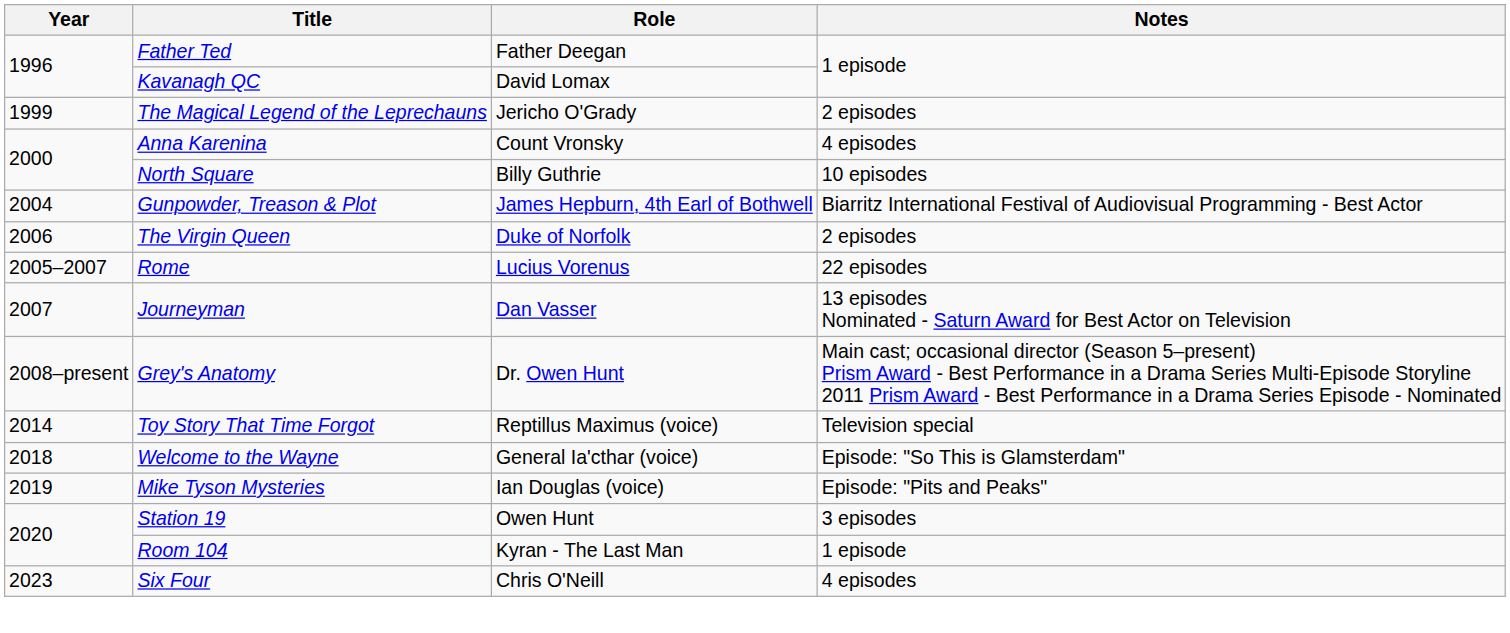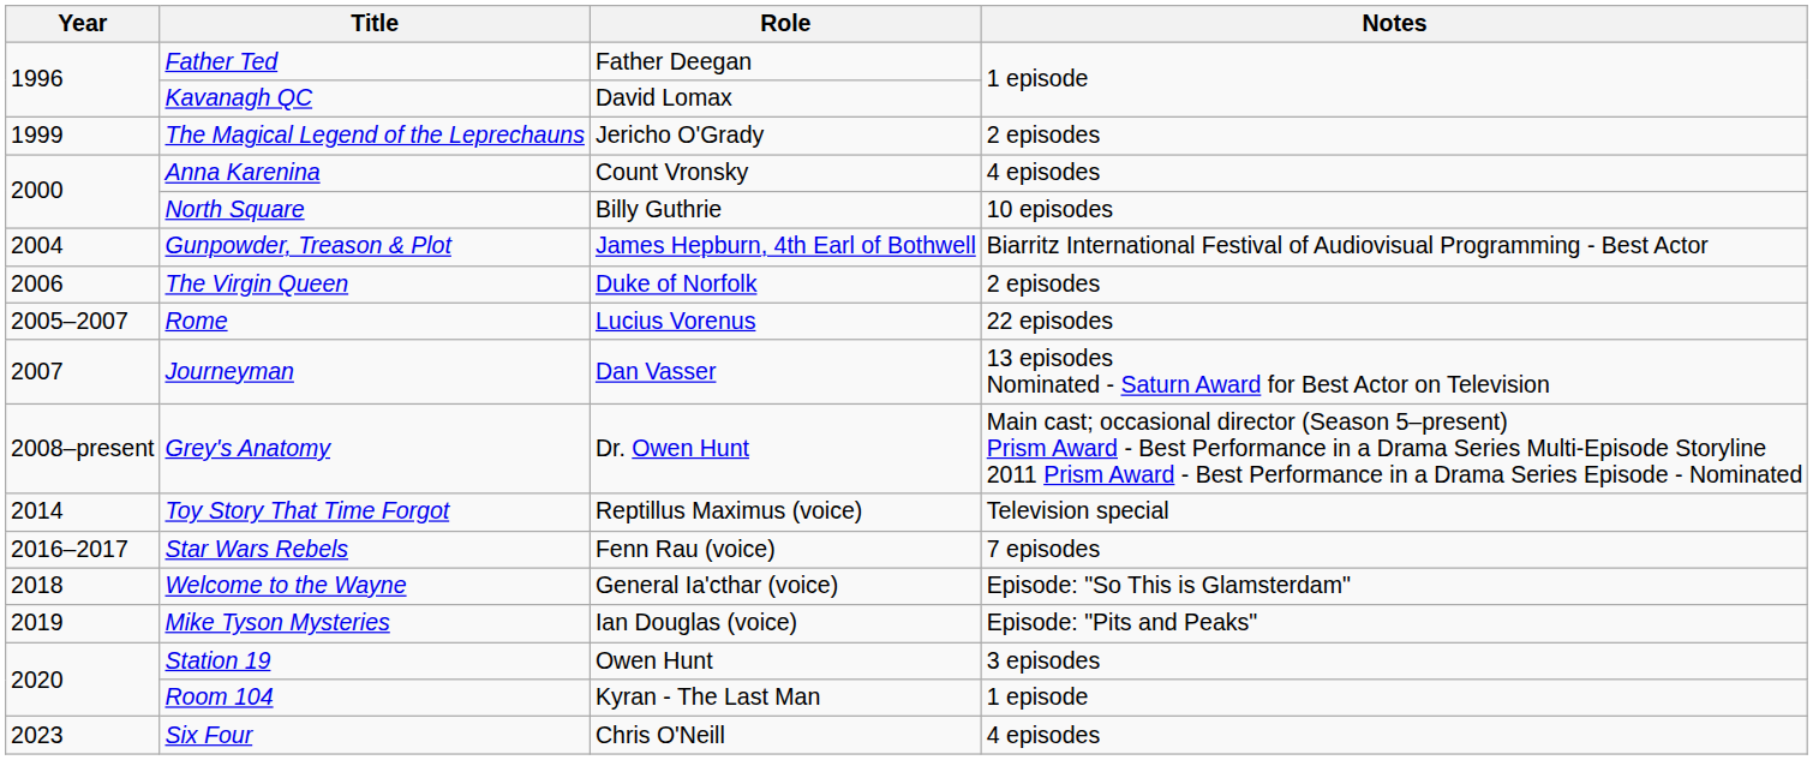 <table class="wikitable sortable">
 <tr>
 <th>Year</th>
 <th>Title</th>
 <th>Role</th>
 <th>Notes</th>
 </tr>
 <tr>
 <td rowspan="2">1996</td>
 <td><em><a href='#'>Father Ted</a></em></td>
 <td>Father Deegan</td>
 <td rowspan="2">1 episode</td>
 </tr>
 <tr>
 <td><em><a href='#'>Kavanagh QC</a></em></td>
 <td>David Lomax</td>
 </tr>
 <tr>
 <td>1999</td>
 <td><em><a href='#'>The Magical Legend of the Leprechauns</a></em></td>
 <td>Jericho O'Grady</td>
 <td>2 episodes</td>
 </tr>
 <tr>
 <td rowspan="2">2000</td>
 <td><em><a href='#'>Anna Karenina</a></em></td>
 <td>Count Vronsky</td>
 <td>4 episodes</td>
 </tr>
 <tr>
 <td><em><a href='#'>North Square</a></em></td>
 <td>Billy Guthrie</td>
 <td>10 episodes</td>
 </tr>
 <tr>
 <td>2004</td>
 <td><em><a href='#'>Gunpowder, Treason & Plot</a></em></td>
 <td><a href='#'>James Hepburn, 4th Earl of Bothwell</a></td>
 <td>Biarritz International Festival of Audiovisual Programming - Best Actor</td>
 </tr>
 <tr>
 <td>2006</td>
 <td><em><a href='#'>The Virgin Queen</a></em></td>
 <td><a href='#'>Duke of Norfolk</a></td>
 <td>2 episodes</td>
 </tr>
 <tr>
 <td>2005–2007</td>
 <td><em><a href='#'>Rome</a></em></td>
 <td><a href='#'>Lucius Vorenus</a></td>
 <td>22 episodes</td>
 </tr>
 <tr>
 <td>2007</td>
 <td><em><a href='#'>Journeyman</a></em></td>
 <td><a href='#'>Dan Vasser</a></td>
 <td>13 episodes<br>Nominated - <a href='#'>Saturn Award</a> for Best Actor on Television</td>
 </tr>
 <tr>
 <td>2008–present</td>
 <td><em><a href='#'>Grey's Anatomy</a></em></td>
 <td>Dr. <a href='#'>Owen Hunt</a></td>
 <td>Main cast; occasional director (Season 5–present)<br><a href='#'>Prism Award</a> - Best Performance in a Drama Series Multi-Episode Storyline<br> 2011 <a href='#'>Prism Award</a> - Best Performance in a Drama Series Episode - Nominated</td>
 </tr>
 <tr>
 <td>2014</td>
 <td><em><a href='#'>Toy Story That Time Forgot</a></em></td>
 <td>Reptillus Maximus (voice)</td>
 <td>Television special</td>
 </tr>
 <tr>
+<td>2016–2017</td>
+<td><em><a href='#'>Star Wars Rebels</a></em></td>
+<td>Fenn Rau (voice)</td>
+<td>7 episodes</td>
+</tr>
+<tr>
 <td>2018</td>
 <td><em><a href='#'>Welcome to the Wayne</a></em></td>
 <td>General Ia'cthar (voice)</td>
 <td>Episode: "So This is Glamsterdam"</td>
 </tr>
 <tr>
 <td>2019</td>
 <td><em><a href='#'>Mike Tyson Mysteries</a></em></td>
 <td>Ian Douglas (voice)</td>
 <td>Episode: "Pits and Peaks"</td>
 </tr>
 <tr>
 <td rowspan="2">2020</td>
 <td><em><a href='#'>Station 19</a></em></td>
 <td>Owen Hunt</td>
 <td>3 episodes</td>
 </tr>
 <tr>
 <td><em><a href='#'>Room 104</a></em></td>
 <td>Kyran - The Last Man</td>
 <td>1 episode</td>
 </tr>
 <tr>
 <td>2023</td>
 <td><em><a href='#'>Six Four</a></em></td>
 <td>Chris O'Neill</td>
 <td>4 episodes</td>
 </tr>
 </table>
